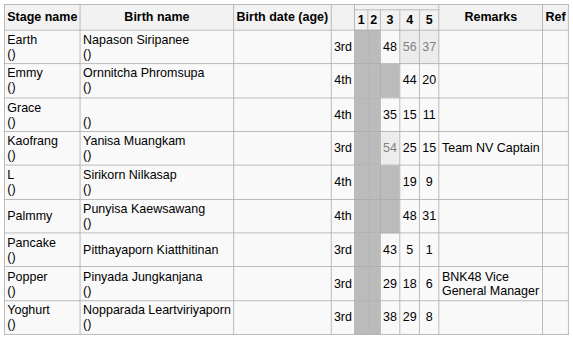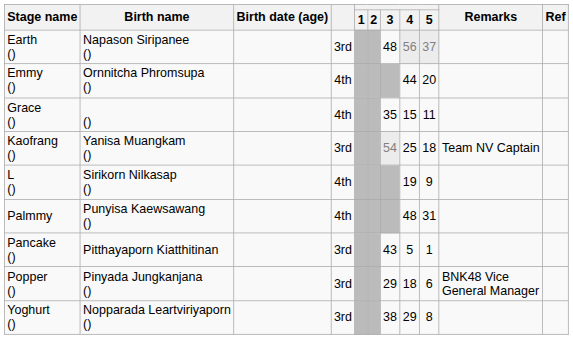 <table class="wikitable sortable" style="text-align:left;">
 <tr>
 <th rowspan="2">Stage name</th>
 <th rowspan="2">Birth name</th>
 <th rowspan="2">Birth date (age)</th>
 <th rowspan="2"></th>
 <th colspan="5" class="unsortable"></th>
 <th rowspan="2">Remarks</th>
 <th rowspan="2">Ref</th>
 </tr>
 <tr style="vertical-align:top;">
 <th data-sort-type="number">1</th>
 <th data-sort-type="number">2</th>
 <th data-sort-type="number">3</th>
 <th data-sort-type="number">4</th>
 <th data-sort-type="number">5</th>
 </tr>
 <tr>
 <td>Earth<br>()</td>
 <td>Napason Siripanee<br>()</td>
 <td></td>
 <td style="text-align:center;">3rd</td>
 <td style="background:#bbb;"> </td>
 <td style="background:#bbb;"> </td>
 <td style="text-align:center;">48</td>
 <td style="background:#ececec; text-align:center; color:gray;"> 56</td>
 <td style="background:#ececec; text-align:center; color:gray;"> 37</td>
 <td></td>
 <td></td>
 </tr>
 <tr>
 <td>Emmy<br>()</td>
 <td>Ornnitcha Phromsupa<br>()</td>
 <td></td>
 <td style="text-align:center;">4th</td>
 <td style="background:#bbb;"> </td>
 <td style="background:#bbb;"> </td>
 <td style="background:#bbb;"> </td>
 <td style="text-align:center;">44</td>
 <td style="text-align:center;">20</td>
 <td></td>
 <td></td>
 </tr>
 <tr>
 <td>Grace<br>()</td>
 <td><br>()</td>
 <td></td>
 <td style="text-align:center;">4th</td>
 <td style="background:#bbb;"> </td>
 <td style="background:#bbb;"> </td>
 <td style="text-align:center;">35</td>
 <td style="text-align:center;">15</td>
 <td style="text-align:center;">11</td>
 <td></td>
 <td></td>
 </tr>
 <tr>
 <td>Kaofrang<br>()</td>
 <td>Yanisa Muangkam<br>()</td>
 <td></td>
 <td style="text-align:center;">3rd</td>
 <td style="background:#bbb;"> </td>
 <td style="background:#bbb;"> </td>
 <td style="background:#ececec; text-align:center; color:gray;"> 54</td>
 <td style="text-align:center;">25</td>
-<td style="text-align:center;">15</td>
+<td style="text-align:center;">18</td>
 <td>Team NV Captain</td>
 <td></td>
 </tr>
 <tr>
 <td>L<br>()</td>
 <td>Sirikorn Nilkasap<br>()</td>
 <td></td>
 <td style="text-align:center;">4th</td>
 <td style="background:#bbb;"> </td>
 <td style="background:#bbb;"> </td>
 <td style="background:#bbb;"> </td>
 <td style="text-align:center;">19</td>
 <td style="text-align:center;">9</td>
 <td></td>
 <td></td>
 </tr>
 <tr>
 <td>Palmmy<br></td>
 <td>Punyisa Kaewsawang<br>()</td>
 <td></td>
 <td style="text-align:center;">4th</td>
 <td style="background:#bbb;"> </td>
 <td style="background:#bbb;"> </td>
 <td style="background:#bbb;"> </td>
 <td style="text-align:center;">48</td>
 <td style="text-align:center;">31</td>
 <td></td>
 <td></td>
 </tr>
 <tr>
 <td>Pancake<br>()</td>
 <td>Pitthayaporn Kiatthitinan<br></td>
 <td></td>
 <td style="text-align:center;">3rd</td>
 <td style="background:#bbb;"> </td>
 <td style="background:#bbb;"> </td>
 <td style="text-align:center;">43</td>
 <td style="text-align:center;">5</td>
 <td style="text-align:center;">1</td>
 <td></td>
 <td></td>
 </tr>
 <tr>
 <td>Popper<br>()</td>
 <td>Pinyada Jungkanjana<br>()</td>
 <td></td>
 <td style="text-align:center;">3rd</td>
 <td style="background:#bbb;"> </td>
 <td style="background:#bbb;"> </td>
 <td style="text-align:center;">29</td>
 <td style="text-align:center;">18</td>
 <td style="text-align:center;">6</td>
 <td>BNK48 Vice<br>General Manager</td>
 <td></td>
 </tr>
 <tr>
 <td>Yoghurt<br>()</td>
 <td>Nopparada Leartviriyaporn<br>()</td>
 <td></td>
 <td style="text-align:center;">3rd</td>
 <td style="background:#bbb;"> </td>
 <td style="background:#bbb;"> </td>
 <td style="text-align:center;">38</td>
 <td style="text-align:center;">29</td>
 <td style="text-align:center;">8</td>
 <td></td>
 <td></td>
 </tr>
 </table>
